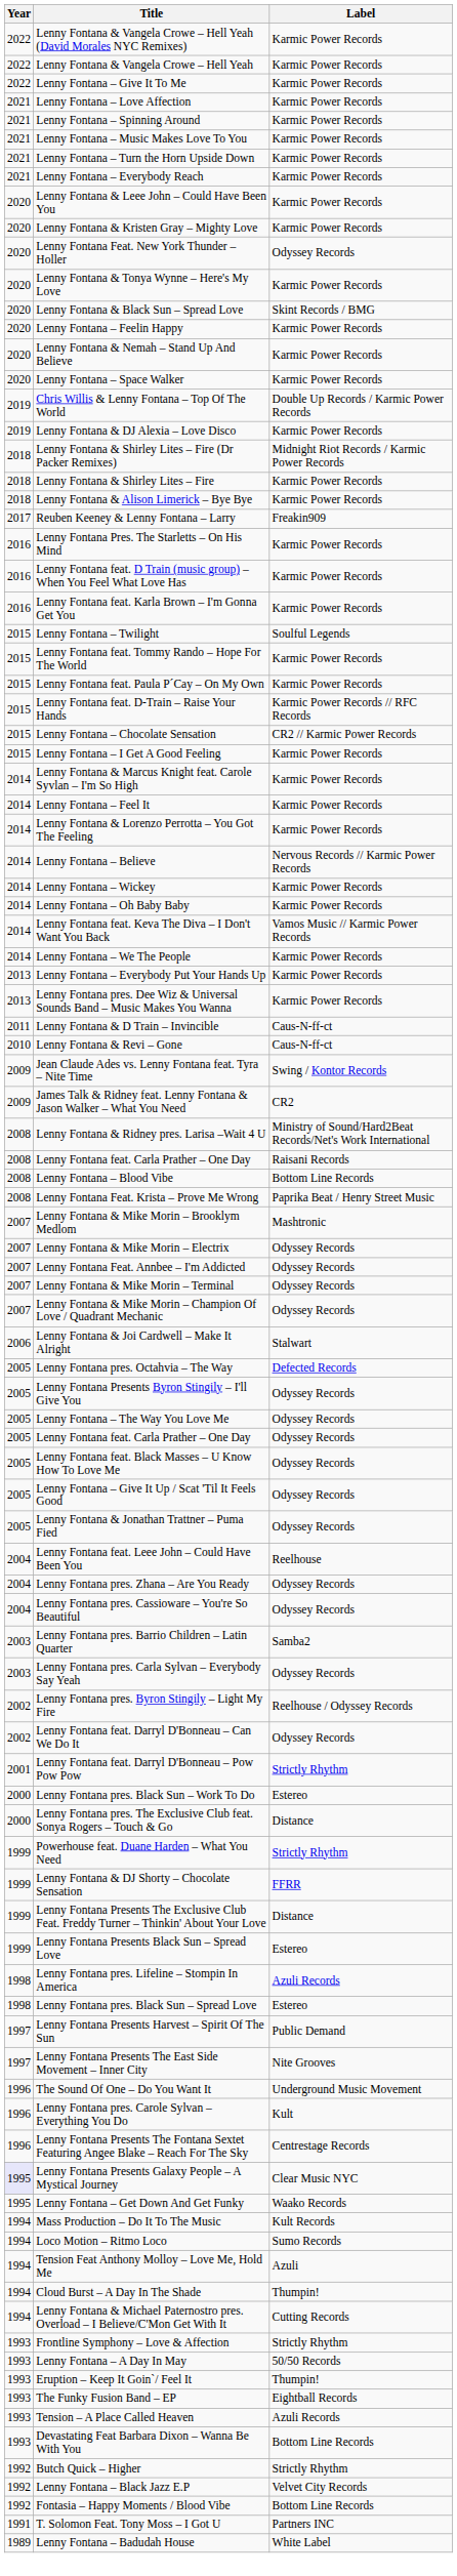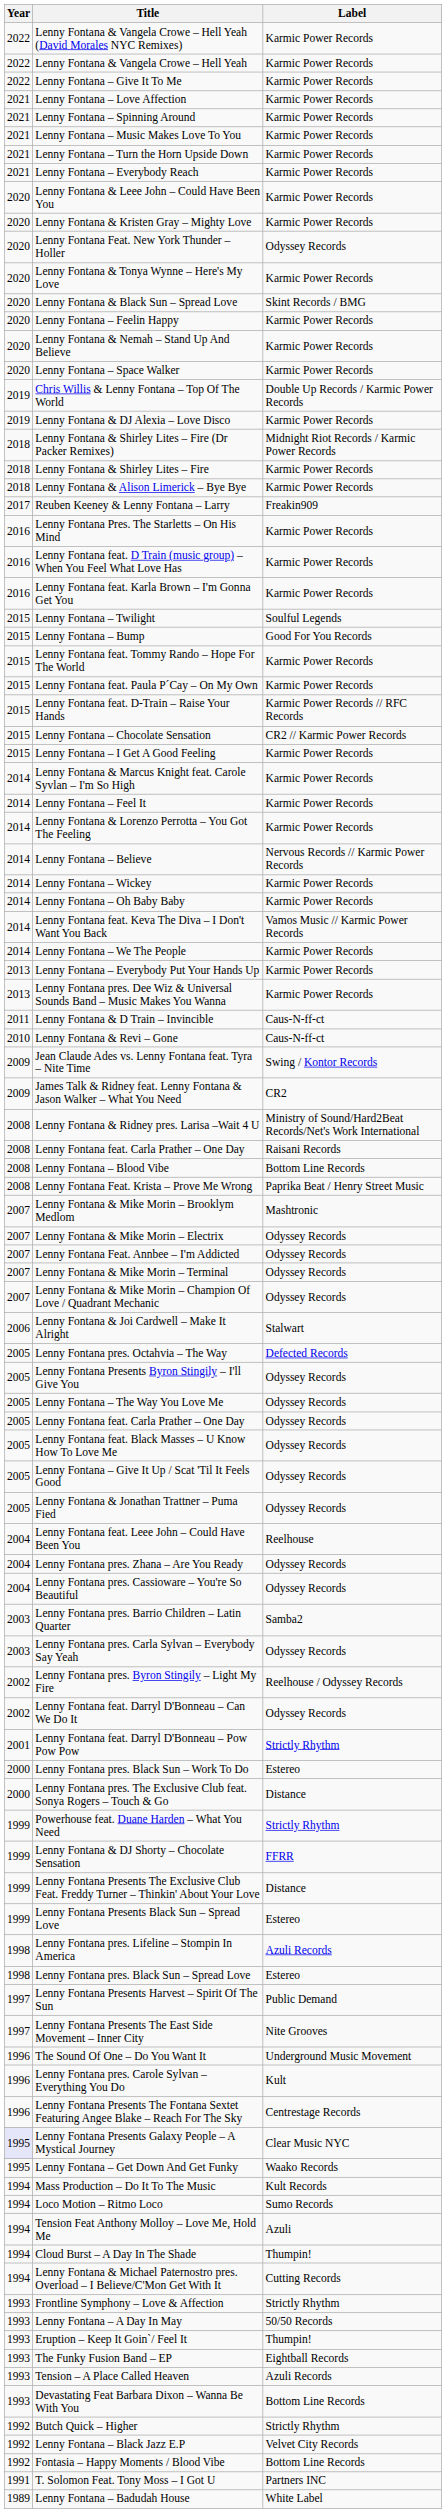 <table class="wikitable sortable">
 <tr>
 <th>Year</th>
 <th>Title</th>
 <th>Label</th>
 </tr>
 <tr>
 <td>2022</td>
 <td>Lenny Fontana & Vangela Crowe – Hell Yeah (<a href='#'>David Morales</a> NYC Remixes)</td>
 <td>Karmic Power Records</td>
 </tr>
 <tr>
 <td>2022</td>
 <td>Lenny Fontana & Vangela Crowe – Hell Yeah</td>
 <td>Karmic Power Records</td>
 </tr>
 <tr>
 <td>2022</td>
 <td>Lenny Fontana – Give It To Me</td>
 <td>Karmic Power Records</td>
 </tr>
 <tr>
 <td>2021</td>
 <td>Lenny Fontana – Love Affection</td>
 <td>Karmic Power Records</td>
 </tr>
 <tr>
 <td>2021</td>
 <td>Lenny Fontana – Spinning Around</td>
 <td>Karmic Power Records</td>
 </tr>
 <tr>
 <td>2021</td>
 <td>Lenny Fontana – Music Makes Love To You</td>
 <td>Karmic Power Records</td>
 </tr>
 <tr>
 <td>2021</td>
 <td>Lenny Fontana – Turn the Horn Upside Down</td>
 <td>Karmic Power Records</td>
 </tr>
 <tr>
 <td>2021</td>
 <td>Lenny Fontana – Everybody Reach</td>
 <td>Karmic Power Records</td>
 </tr>
 <tr>
 <td>2020</td>
 <td>Lenny Fontana & Leee John – Could Have Been You</td>
 <td>Karmic Power Records</td>
 </tr>
 <tr>
 <td>2020</td>
 <td>Lenny Fontana & Kristen Gray – Mighty Love</td>
 <td>Karmic Power Records</td>
 </tr>
 <tr>
 <td>2020</td>
 <td>Lenny Fontana Feat. New York Thunder – Holler</td>
 <td>Odyssey Records</td>
 </tr>
 <tr>
 <td>2020</td>
 <td>Lenny Fontana & Tonya Wynne – Here's My Love</td>
 <td>Karmic Power Records</td>
 </tr>
 <tr>
 <td>2020</td>
 <td>Lenny Fontana & Black Sun – Spread Love</td>
 <td>Skint Records / BMG</td>
 </tr>
 <tr>
 <td>2020</td>
 <td>Lenny Fontana – Feelin Happy</td>
 <td>Karmic Power Records</td>
 </tr>
 <tr>
 <td>2020</td>
 <td>Lenny Fontana & Nemah – Stand Up And Believe</td>
 <td>Karmic Power Records</td>
 </tr>
 <tr>
 <td>2020</td>
 <td>Lenny Fontana – Space Walker</td>
 <td>Karmic Power Records</td>
 </tr>
 <tr>
 <td>2019</td>
 <td><a href='#'>Chris Willis</a> & Lenny Fontana – Top Of The World</td>
 <td>Double Up Records / Karmic Power Records</td>
 </tr>
 <tr>
 <td>2019</td>
 <td>Lenny Fontana & DJ Alexia – Love Disco</td>
 <td>Karmic Power Records</td>
 </tr>
 <tr>
 <td>2018</td>
 <td>Lenny Fontana & Shirley Lites – Fire (Dr Packer Remixes)</td>
 <td>Midnight Riot Records / Karmic Power Records</td>
 </tr>
 <tr>
 <td>2018</td>
 <td>Lenny Fontana & Shirley Lites – Fire</td>
 <td>Karmic Power Records</td>
 </tr>
 <tr>
 <td>2018</td>
 <td>Lenny Fontana & <a href='#'>Alison Limerick</a> – Bye Bye</td>
 <td>Karmic Power Records</td>
 </tr>
 <tr>
 <td>2017</td>
 <td>Reuben Keeney & Lenny Fontana – Larry</td>
 <td>Freakin909</td>
 </tr>
 <tr>
 <td>2016</td>
 <td>Lenny Fontana Pres. The Starletts – On His Mind</td>
 <td>Karmic Power Records</td>
 </tr>
 <tr>
 <td>2016</td>
 <td>Lenny Fontana feat. <a href='#'>D Train (music group)</a> – When You Feel What Love Has</td>
 <td>Karmic Power Records</td>
 </tr>
 <tr>
 <td>2016</td>
 <td>Lenny Fontana feat. Karla Brown – I'm Gonna Get You</td>
 <td>Karmic Power Records</td>
 </tr>
 <tr>
 <td>2015</td>
 <td>Lenny Fontana – Twilight</td>
 <td>Soulful Legends</td>
+</tr>
+<tr>
+<td>2015</td>
+<td>Lenny Fontana – Bump</td>
+<td>Good For You Records</td>
 </tr>
 <tr>
 <td>2015</td>
 <td>Lenny Fontana feat. Tommy Rando – Hope For The World</td>
 <td>Karmic Power Records</td>
 </tr>
 <tr>
 <td>2015</td>
 <td>Lenny Fontana feat. Paula P´Cay – On My Own</td>
 <td>Karmic Power Records</td>
 </tr>
 <tr>
 <td>2015</td>
 <td>Lenny Fontana feat. D-Train – Raise Your Hands</td>
 <td>Karmic Power Records // RFC Records</td>
 </tr>
 <tr>
 <td>2015</td>
 <td>Lenny Fontana – Chocolate Sensation</td>
 <td>CR2 // Karmic Power Records</td>
 </tr>
 <tr>
 <td>2015</td>
 <td>Lenny Fontana – I Get A Good Feeling</td>
 <td>Karmic Power Records</td>
 </tr>
 <tr>
 <td>2014</td>
 <td>Lenny Fontana & Marcus Knight feat. Carole Syvlan – I'm So High</td>
 <td>Karmic Power Records</td>
 </tr>
 <tr>
 <td>2014</td>
 <td>Lenny Fontana – Feel It</td>
 <td>Karmic Power Records</td>
 </tr>
 <tr>
 <td>2014</td>
 <td>Lenny Fontana & Lorenzo Perrotta – You Got The Feeling</td>
 <td>Karmic Power Records</td>
 </tr>
 <tr>
 <td>2014</td>
 <td>Lenny Fontana – Believe</td>
 <td>Nervous Records // Karmic Power Records</td>
 </tr>
 <tr>
 <td>2014</td>
 <td>Lenny Fontana – Wickey</td>
 <td>Karmic Power Records</td>
 </tr>
 <tr>
 <td>2014</td>
 <td>Lenny Fontana – Oh Baby Baby</td>
 <td>Karmic Power Records</td>
 </tr>
 <tr>
 <td>2014</td>
 <td>Lenny Fontana feat. Keva The Diva – I Don't Want You Back</td>
 <td>Vamos Music // Karmic Power Records</td>
 </tr>
 <tr>
 <td>2014</td>
 <td>Lenny Fontana – We The People</td>
 <td>Karmic Power Records</td>
 </tr>
 <tr>
 <td>2013</td>
 <td>Lenny Fontana – Everybody Put Your Hands Up</td>
 <td>Karmic Power Records</td>
 </tr>
 <tr>
 <td>2013</td>
 <td>Lenny Fontana pres. Dee Wiz & Universal Sounds Band – Music Makes You Wanna</td>
 <td>Karmic Power Records</td>
 </tr>
 <tr>
 <td>2011</td>
 <td>Lenny Fontana & D Train – Invincible</td>
 <td>Caus-N-ff-ct</td>
 </tr>
 <tr>
 <td>2010</td>
 <td>Lenny Fontana & Revi – Gone</td>
 <td>Caus-N-ff-ct</td>
 </tr>
 <tr>
 <td>2009</td>
 <td>Jean Claude Ades vs. Lenny Fontana feat. Tyra – Nite Time</td>
 <td>Swing / <a href='#'>Kontor Records</a></td>
 </tr>
 <tr>
 <td>2009</td>
 <td>James Talk & Ridney feat. Lenny Fontana & Jason Walker – What You Need</td>
 <td>CR2</td>
 </tr>
 <tr>
 <td>2008</td>
 <td>Lenny Fontana & Ridney pres. Larisa –Wait 4 U</td>
 <td>Ministry of Sound/Hard2Beat Records/Net's Work International</td>
 </tr>
 <tr>
 <td>2008</td>
 <td>Lenny Fontana feat. Carla Prather – One Day</td>
 <td>Raisani Records</td>
 </tr>
 <tr>
 <td>2008</td>
 <td>Lenny Fontana – Blood Vibe</td>
 <td>Bottom Line Records</td>
 </tr>
 <tr>
 <td>2008</td>
 <td>Lenny Fontana Feat. Krista – Prove Me Wrong</td>
 <td>Paprika Beat / Henry Street Music</td>
 </tr>
 <tr>
 <td>2007</td>
 <td>Lenny Fontana & Mike Morin – Brooklym Medlom</td>
 <td>Mashtronic</td>
 </tr>
 <tr>
 <td>2007</td>
 <td>Lenny Fontana & Mike Morin – Electrix</td>
 <td>Odyssey Records</td>
 </tr>
 <tr>
 <td>2007</td>
 <td>Lenny Fontana Feat. Annbee – I'm Addicted</td>
 <td>Odyssey Records</td>
 </tr>
 <tr>
 <td>2007</td>
 <td>Lenny Fontana & Mike Morin – Terminal</td>
 <td>Odyssey Records</td>
 </tr>
 <tr>
 <td>2007</td>
 <td>Lenny Fontana & Mike Morin – Champion Of Love / Quadrant Mechanic</td>
 <td>Odyssey Records</td>
 </tr>
 <tr>
 <td>2006</td>
 <td>Lenny Fontana & Joi Cardwell – Make It Alright</td>
 <td>Stalwart</td>
 </tr>
 <tr>
 <td>2005</td>
 <td>Lenny Fontana pres. Octahvia – The Way</td>
 <td><a href='#'>Defected Records</a></td>
 </tr>
 <tr>
 <td>2005</td>
 <td>Lenny Fontana Presents <a href='#'>Byron Stingily</a> – I'll Give You</td>
 <td>Odyssey Records</td>
 </tr>
 <tr>
 <td>2005</td>
 <td>Lenny Fontana – The Way You Love Me</td>
 <td>Odyssey Records</td>
 </tr>
 <tr>
 <td>2005</td>
 <td>Lenny Fontana feat. Carla Prather – One Day</td>
 <td>Odyssey Records</td>
 </tr>
 <tr>
 <td>2005</td>
 <td>Lenny Fontana feat. Black Masses – U Know How To Love Me</td>
 <td>Odyssey Records</td>
 </tr>
 <tr>
 <td>2005</td>
 <td>Lenny Fontana – Give It Up / Scat 'Til It Feels Good</td>
 <td>Odyssey Records</td>
 </tr>
 <tr>
 <td>2005</td>
 <td>Lenny Fontana & Jonathan Trattner – Puma Fied</td>
 <td>Odyssey Records</td>
 </tr>
 <tr>
 <td>2004</td>
 <td>Lenny Fontana feat. Leee John – Could Have Been You</td>
 <td>Reelhouse</td>
 </tr>
 <tr>
 <td>2004</td>
 <td>Lenny Fontana pres. Zhana – Are You Ready</td>
 <td>Odyssey Records</td>
 </tr>
 <tr>
 <td>2004</td>
 <td>Lenny Fontana pres. Cassioware – You're So Beautiful</td>
 <td>Odyssey Records</td>
 </tr>
 <tr>
 <td>2003</td>
 <td>Lenny Fontana pres. Barrio Children – Latin Quarter</td>
 <td>Samba2</td>
 </tr>
 <tr>
 <td>2003</td>
 <td>Lenny Fontana pres. Carla Sylvan – Everybody Say Yeah</td>
 <td>Odyssey Records</td>
 </tr>
 <tr>
 <td>2002</td>
 <td>Lenny Fontana pres. <a href='#'>Byron Stingily</a> – Light My Fire</td>
 <td>Reelhouse / Odyssey Records</td>
 </tr>
 <tr>
 <td>2002</td>
 <td>Lenny Fontana feat. Darryl D'Bonneau – Can We Do It</td>
 <td>Odyssey Records</td>
 </tr>
 <tr>
 <td>2001</td>
 <td>Lenny Fontana feat. Darryl D'Bonneau – Pow Pow Pow</td>
 <td><a href='#'>Strictly Rhythm</a></td>
 </tr>
 <tr>
 <td>2000</td>
 <td>Lenny Fontana pres. Black Sun – Work To Do</td>
 <td>Estereo</td>
 </tr>
 <tr>
 <td>2000</td>
 <td>Lenny Fontana pres. The Exclusive Club feat. Sonya Rogers – Touch & Go</td>
 <td>Distance</td>
 </tr>
 <tr>
 <td>1999</td>
 <td>Powerhouse feat. <a href='#'>Duane Harden</a> – What You Need</td>
 <td><a href='#'>Strictly Rhythm</a></td>
 </tr>
 <tr>
 <td>1999</td>
 <td>Lenny Fontana & DJ Shorty – Chocolate Sensation</td>
 <td><a href='#'>FFRR</a></td>
 </tr>
 <tr>
 <td>1999</td>
 <td>Lenny Fontana Presents The Exclusive Club Feat. Freddy Turner – Thinkin' About Your Love</td>
 <td>Distance</td>
 </tr>
 <tr>
 <td>1999</td>
 <td>Lenny Fontana Presents Black Sun – Spread Love</td>
 <td>Estereo</td>
 </tr>
 <tr>
 <td>1998</td>
 <td>Lenny Fontana pres. Lifeline – Stompin In America</td>
 <td><a href='#'>Azuli Records</a></td>
 </tr>
 <tr>
 <td>1998</td>
 <td>Lenny Fontana pres. Black Sun – Spread Love</td>
 <td>Estereo</td>
 </tr>
 <tr>
 <td>1997</td>
 <td>Lenny Fontana Presents Harvest – Spirit Of The Sun</td>
 <td>Public Demand</td>
 </tr>
 <tr>
 <td>1997</td>
 <td>Lenny Fontana Presents The East Side Movement – Inner City</td>
 <td>Nite Grooves</td>
 </tr>
 <tr>
 <td>1996</td>
 <td>The Sound Of One – Do You Want It</td>
 <td>Underground Music Movement</td>
 </tr>
 <tr>
 <td>1996</td>
 <td>Lenny Fontana pres. Carole Sylvan – Everything You Do</td>
 <td>Kult</td>
 </tr>
 <tr>
 <td>1996</td>
 <td>Lenny Fontana Presents The Fontana Sextet Featuring Angee Blake – Reach For The Sky</td>
 <td>Centrestage Records</td>
 </tr>
 <tr>
 <td style="background: lavender;">1995</td>
 <td>Lenny Fontana Presents Galaxy People – A Mystical Journey</td>
 <td>Clear Music NYC</td>
 </tr>
 <tr>
 <td>1995</td>
 <td>Lenny Fontana – Get Down And Get Funky</td>
 <td>Waako Records</td>
 </tr>
 <tr>
 <td>1994</td>
 <td>Mass Production – Do It To The Music</td>
 <td>Kult Records</td>
 </tr>
 <tr>
 <td>1994</td>
 <td>Loco Motion – Ritmo Loco</td>
 <td>Sumo Records</td>
 </tr>
 <tr>
 <td>1994</td>
 <td>Tension Feat Anthony Molloy – Love Me, Hold Me</td>
 <td>Azuli</td>
 </tr>
 <tr>
 <td>1994</td>
 <td>Cloud Burst – A Day In The Shade</td>
 <td>Thumpin!</td>
 </tr>
 <tr>
 <td>1994</td>
 <td>Lenny Fontana & Michael Paternostro pres. Overload – I Believe/C'Mon Get With It</td>
 <td>Cutting Records</td>
 </tr>
 <tr>
 <td>1993</td>
 <td>Frontline Symphony – Love & Affection</td>
 <td>Strictly Rhythm</td>
 </tr>
 <tr>
 <td>1993</td>
 <td>Lenny Fontana – A Day In May</td>
 <td>50/50 Records</td>
 </tr>
 <tr>
 <td>1993</td>
 <td>Eruption – Keep It Goin`/ Feel It</td>
 <td>Thumpin!</td>
 </tr>
 <tr>
 <td>1993</td>
 <td>The Funky Fusion Band – EP</td>
 <td>Eightball Records</td>
 </tr>
 <tr>
 <td>1993</td>
 <td>Tension – A Place Called Heaven</td>
 <td>Azuli Records</td>
 </tr>
 <tr>
 <td>1993</td>
 <td>Devastating Feat Barbara Dixon – Wanna Be With You</td>
 <td>Bottom Line Records</td>
 </tr>
 <tr>
 <td>1992</td>
 <td>Butch Quick – Higher</td>
 <td>Strictly Rhythm</td>
 </tr>
 <tr>
 <td>1992</td>
 <td>Lenny Fontana – Black Jazz E.P</td>
 <td>Velvet City Records</td>
 </tr>
 <tr>
 <td>1992</td>
 <td>Fontasia – Happy Moments / Blood Vibe</td>
 <td>Bottom Line Records</td>
 </tr>
 <tr>
 <td>1991</td>
 <td>T. Solomon Feat. Tony Moss – I Got U</td>
 <td>Partners INC</td>
 </tr>
 <tr>
 <td>1989</td>
 <td>Lenny Fontana – Badudah House</td>
 <td>White Label</td>
 </tr>
 </table>
